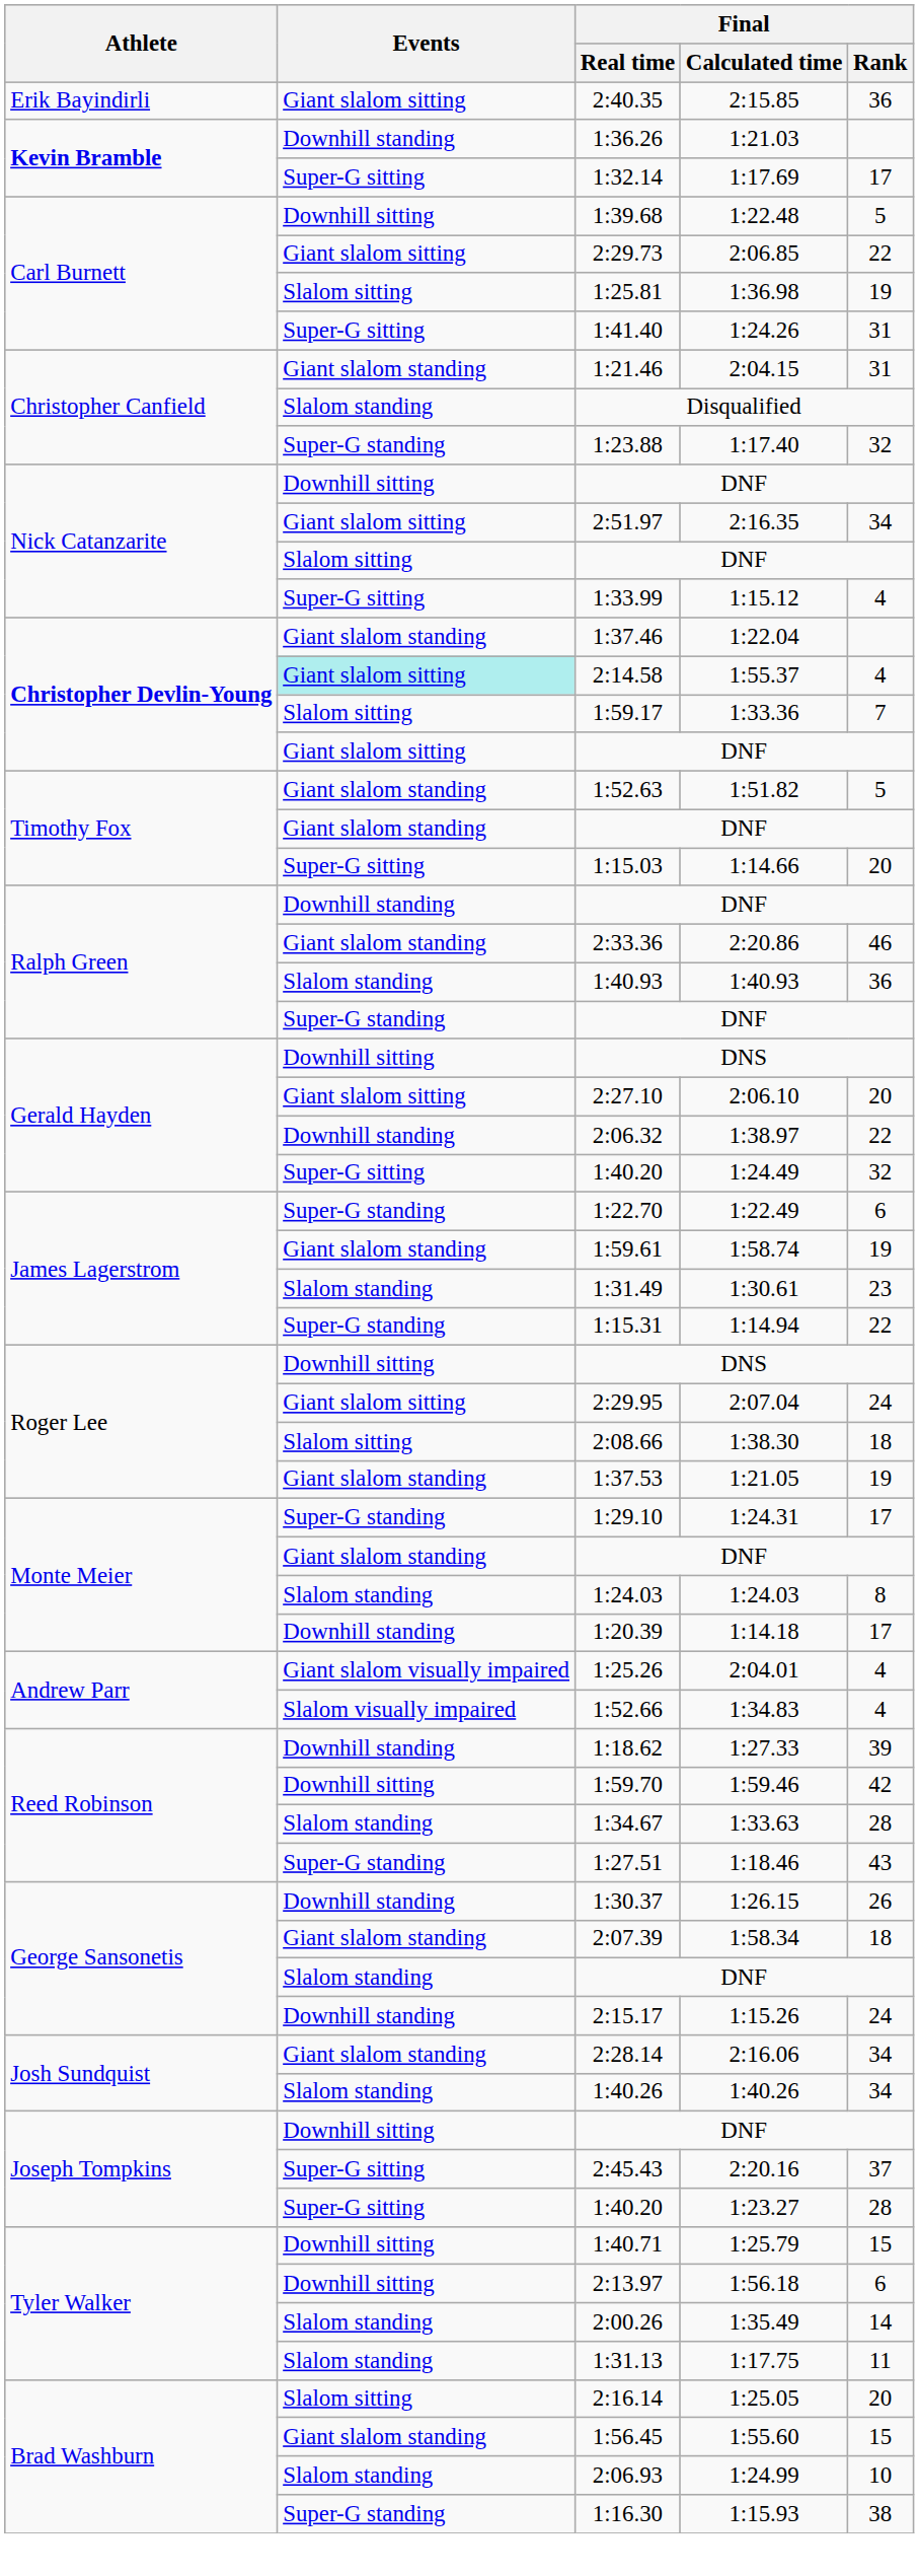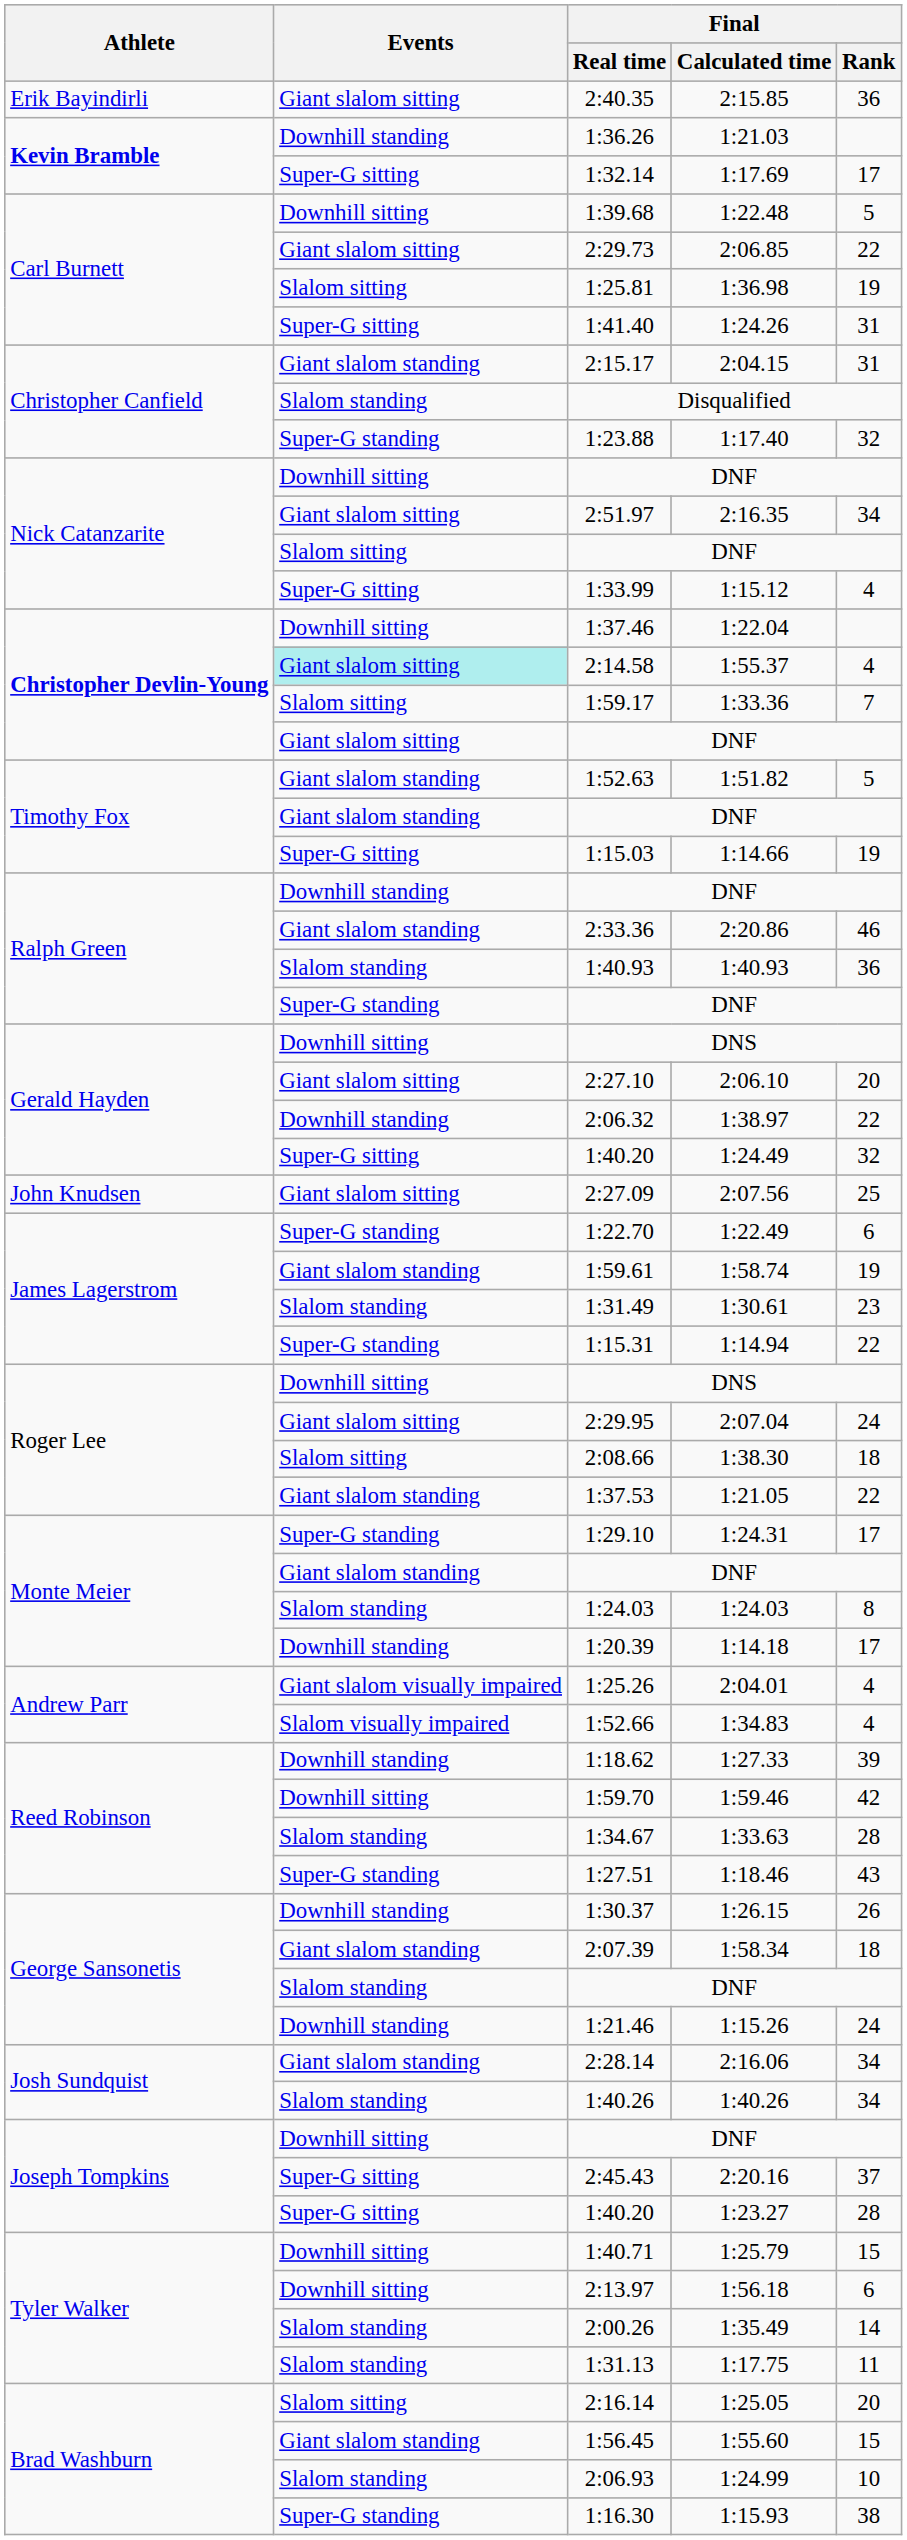 <table class="wikitable" style="font-size:90%">
 <tr>
 <th rowspan="2">Athlete</th>
 <th rowspan="2">Events</th>
 <th colspan="3">Final</th>
 </tr>
 <tr>
 <th>Real time</th>
 <th>Calculated time</th>
 <th>Rank</th>
 </tr>
 <tr>
 <td><a href='#'>Erik Bayindirli</a></td>
 <td><a href='#'>Giant slalom sitting</a></td>
 <td align="center">2:40.35</td>
 <td align="center">2:15.85</td>
 <td align="center">36</td>
 </tr>
 <tr>
 <td rowspan="2"><strong><a href='#'>Kevin Bramble</a></strong></td>
 <td><a href='#'>Downhill standing</a></td>
 <td align="center">1:36.26</td>
 <td align="center">1:21.03</td>
 <td align="center"></td>
 </tr>
 <tr>
 <td><a href='#'>Super-G sitting</a></td>
 <td align="center">1:32.14</td>
 <td align="center">1:17.69</td>
 <td align="center">17</td>
 </tr>
 <tr>
 <td rowspan="4"><a href='#'>Carl Burnett</a></td>
 <td><a href='#'>Downhill sitting</a></td>
 <td align="center">1:39.68</td>
 <td align="center">1:22.48</td>
 <td align="center">5</td>
 </tr>
 <tr>
 <td><a href='#'>Giant slalom sitting</a></td>
 <td align="center">2:29.73</td>
 <td align="center">2:06.85</td>
 <td align="center">22</td>
 </tr>
 <tr>
 <td><a href='#'>Slalom sitting</a></td>
 <td align="center">1:25.81</td>
 <td align="center">1:36.98</td>
 <td align="center">19</td>
 </tr>
 <tr>
 <td><a href='#'>Super-G sitting</a></td>
 <td align="center">1:41.40</td>
 <td align="center">1:24.26</td>
 <td align="center">31</td>
 </tr>
 <tr>
 <td rowspan="3"><a href='#'>Christopher Canfield</a></td>
 <td><a href='#'>Giant slalom standing</a></td>
-<td align="center">1:21.46</td>
+<td align="center">2:15.17</td>
 <td align="center">2:04.15</td>
 <td align="center">31</td>
 </tr>
 <tr>
 <td><a href='#'>Slalom standing</a></td>
 <td align="center" colspan="3">Disqualified</td>
 </tr>
 <tr>
 <td><a href='#'>Super-G standing</a></td>
 <td align="center">1:23.88</td>
 <td align="center">1:17.40</td>
 <td align="center">32</td>
 </tr>
 <tr>
 <td rowspan="4"><a href='#'>Nick Catanzarite</a></td>
 <td><a href='#'>Downhill sitting</a></td>
 <td align="center" colspan="3">DNF</td>
 </tr>
 <tr>
 <td><a href='#'>Giant slalom sitting</a></td>
 <td align="center">2:51.97</td>
 <td align="center">2:16.35</td>
 <td align="center">34</td>
 </tr>
 <tr>
 <td><a href='#'>Slalom sitting</a></td>
 <td align="center" colspan="3">DNF</td>
 </tr>
 <tr>
 <td><a href='#'>Super-G sitting</a></td>
 <td align="center">1:33.99</td>
 <td align="center">1:15.12</td>
 <td align="center">4</td>
 </tr>
 <tr>
 <td rowspan="4"><strong><a href='#'>Christopher Devlin-Young</a></strong></td>
-<td><a href='#'>Giant slalom standing</a></td>
+<td><a href='#'>Downhill sitting</a></td>
 <td align="center">1:37.46</td>
 <td align="center">1:22.04</td>
 <td align="center"></td>
 </tr>
 <tr>
 <td style="background: paleturquoise;"><a href='#'>Giant slalom sitting</a></td>
 <td align="center">2:14.58</td>
 <td align="center">1:55.37</td>
 <td align="center">4</td>
 </tr>
 <tr>
 <td><a href='#'>Slalom sitting</a></td>
 <td align="center">1:59.17</td>
 <td align="center">1:33.36</td>
 <td align="center">7</td>
 </tr>
 <tr>
 <td><a href='#'>Giant slalom sitting</a></td>
 <td align="center" colspan="3">DNF</td>
 </tr>
 <tr>
 <td rowspan="3"><a href='#'>Timothy Fox</a></td>
 <td><a href='#'>Giant slalom standing</a></td>
 <td align="center">1:52.63</td>
 <td align="center">1:51.82</td>
 <td align="center">5</td>
 </tr>
 <tr>
 <td><a href='#'>Giant slalom standing</a></td>
 <td align="center" colspan="3">DNF</td>
 </tr>
 <tr>
 <td><a href='#'>Super-G sitting</a></td>
 <td align="center">1:15.03</td>
 <td align="center">1:14.66</td>
-<td align="center">20</td>
+<td align="center">19</td>
 </tr>
 <tr>
 <td rowspan="4"><a href='#'>Ralph Green</a></td>
 <td><a href='#'>Downhill standing</a></td>
 <td align="center" colspan="3">DNF</td>
 </tr>
 <tr>
 <td><a href='#'>Giant slalom standing</a></td>
 <td align="center">2:33.36</td>
 <td align="center">2:20.86</td>
 <td align="center">46</td>
 </tr>
 <tr>
 <td><a href='#'>Slalom standing</a></td>
 <td align="center">1:40.93</td>
 <td align="center">1:40.93</td>
 <td align="center">36</td>
 </tr>
 <tr>
 <td><a href='#'>Super-G standing</a></td>
 <td align="center" colspan="3">DNF</td>
 </tr>
 <tr>
 <td rowspan="4"><a href='#'>Gerald Hayden</a></td>
 <td><a href='#'>Downhill sitting</a></td>
 <td align="center" colspan="3">DNS</td>
 </tr>
 <tr>
 <td><a href='#'>Giant slalom sitting</a></td>
 <td align="center">2:27.10</td>
 <td align="center">2:06.10</td>
 <td align="center">20</td>
 </tr>
 <tr>
 <td><a href='#'>Downhill standing</a></td>
 <td align="center">2:06.32</td>
 <td align="center">1:38.97</td>
 <td align="center">22</td>
 </tr>
 <tr>
 <td><a href='#'>Super-G sitting</a></td>
 <td align="center">1:40.20</td>
 <td align="center">1:24.49</td>
 <td align="center">32</td>
+</tr>
+<tr>
+<td><a href='#'>John Knudsen</a></td>
+<td><a href='#'>Giant slalom sitting</a></td>
+<td align="center">2:27.09</td>
+<td align="center">2:07.56</td>
+<td align="center">25</td>
 </tr>
 <tr>
 <td rowspan="4"><a href='#'>James Lagerstrom</a></td>
 <td><a href='#'>Super-G standing</a></td>
 <td align="center">1:22.70</td>
 <td align="center">1:22.49</td>
 <td align="center">6</td>
 </tr>
 <tr>
 <td><a href='#'>Giant slalom standing</a></td>
 <td align="center">1:59.61</td>
 <td align="center">1:58.74</td>
 <td align="center">19</td>
 </tr>
 <tr>
 <td><a href='#'>Slalom standing</a></td>
 <td align="center">1:31.49</td>
 <td align="center">1:30.61</td>
 <td align="center">23</td>
 </tr>
 <tr>
 <td><a href='#'>Super-G standing</a></td>
 <td align="center">1:15.31</td>
 <td align="center">1:14.94</td>
 <td align="center">22</td>
 </tr>
 <tr>
 <td rowspan="4">Roger Lee</td>
 <td><a href='#'>Downhill sitting</a></td>
 <td align="center" colspan="3">DNS</td>
 </tr>
 <tr>
 <td><a href='#'>Giant slalom sitting</a></td>
 <td align="center">2:29.95</td>
 <td align="center">2:07.04</td>
 <td align="center">24</td>
 </tr>
 <tr>
 <td><a href='#'>Slalom sitting</a></td>
 <td align="center">2:08.66</td>
 <td align="center">1:38.30</td>
 <td align="center">18</td>
 </tr>
 <tr>
 <td><a href='#'>Giant slalom standing</a></td>
 <td align="center">1:37.53</td>
 <td align="center">1:21.05</td>
-<td align="center">19</td>
+<td align="center">22</td>
 </tr>
 <tr>
 <td rowspan="4"><a href='#'>Monte Meier</a></td>
 <td><a href='#'>Super-G standing</a></td>
 <td align="center">1:29.10</td>
 <td align="center">1:24.31</td>
 <td align="center">17</td>
 </tr>
 <tr>
 <td><a href='#'>Giant slalom standing</a></td>
 <td align="center" colspan="3">DNF</td>
 </tr>
 <tr>
 <td><a href='#'>Slalom standing</a></td>
 <td align="center">1:24.03</td>
 <td align="center">1:24.03</td>
 <td align="center">8</td>
 </tr>
 <tr>
 <td><a href='#'>Downhill standing</a></td>
 <td align="center">1:20.39</td>
 <td align="center">1:14.18</td>
 <td align="center">17</td>
 </tr>
 <tr>
 <td rowspan="2"><a href='#'>Andrew Parr</a></td>
 <td><a href='#'>Giant slalom visually impaired</a></td>
 <td align="center">1:25.26</td>
 <td align="center">2:04.01</td>
 <td align="center">4</td>
 </tr>
 <tr>
 <td><a href='#'>Slalom visually impaired</a></td>
 <td align="center">1:52.66</td>
 <td align="center">1:34.83</td>
 <td align="center">4</td>
 </tr>
 <tr>
 <td rowspan="4"><a href='#'>Reed Robinson</a></td>
 <td><a href='#'>Downhill standing</a></td>
 <td align="center">1:18.62</td>
 <td align="center">1:27.33</td>
 <td align="center">39</td>
 </tr>
 <tr>
 <td><a href='#'>Downhill sitting</a></td>
 <td align="center">1:59.70</td>
 <td align="center">1:59.46</td>
 <td align="center">42</td>
 </tr>
 <tr>
 <td><a href='#'>Slalom standing</a></td>
 <td align="center">1:34.67</td>
 <td align="center">1:33.63</td>
 <td align="center">28</td>
 </tr>
 <tr>
 <td><a href='#'>Super-G standing</a></td>
 <td align="center">1:27.51</td>
 <td align="center">1:18.46</td>
 <td align="center">43</td>
 </tr>
 <tr>
 <td rowspan="4"><a href='#'>George Sansonetis</a></td>
 <td><a href='#'>Downhill standing</a></td>
 <td align="center">1:30.37</td>
 <td align="center">1:26.15</td>
 <td align="center">26</td>
 </tr>
 <tr>
 <td><a href='#'>Giant slalom standing</a></td>
 <td align="center">2:07.39</td>
 <td align="center">1:58.34</td>
 <td align="center">18</td>
 </tr>
 <tr>
 <td><a href='#'>Slalom standing</a></td>
 <td align="center" colspan="3">DNF</td>
 </tr>
 <tr>
 <td><a href='#'>Downhill standing</a></td>
-<td align="center">2:15.17</td>
+<td align="center">1:21.46</td>
 <td align="center">1:15.26</td>
 <td align="center">24</td>
 </tr>
 <tr>
 <td rowspan="2"><a href='#'>Josh Sundquist</a></td>
 <td><a href='#'>Giant slalom standing</a></td>
 <td align="center">2:28.14</td>
 <td align="center">2:16.06</td>
 <td align="center">34</td>
 </tr>
 <tr>
 <td><a href='#'>Slalom standing</a></td>
 <td align="center">1:40.26</td>
 <td align="center">1:40.26</td>
 <td align="center">34</td>
 </tr>
 <tr>
 <td rowspan="3"><a href='#'>Joseph Tompkins</a></td>
 <td><a href='#'>Downhill sitting</a></td>
 <td align="center" colspan="3">DNF</td>
 </tr>
 <tr>
 <td><a href='#'>Super-G sitting</a></td>
 <td align="center">2:45.43</td>
 <td align="center">2:20.16</td>
 <td align="center">37</td>
 </tr>
 <tr>
 <td><a href='#'>Super-G sitting</a></td>
 <td align="center">1:40.20</td>
 <td align="center">1:23.27</td>
 <td align="center">28</td>
 </tr>
 <tr>
 <td rowspan="4"><a href='#'>Tyler Walker</a></td>
 <td><a href='#'>Downhill sitting</a></td>
 <td align="center">1:40.71</td>
 <td align="center">1:25.79</td>
 <td align="center">15</td>
 </tr>
 <tr>
 <td><a href='#'>Downhill sitting</a></td>
 <td align="center">2:13.97</td>
 <td align="center">1:56.18</td>
 <td align="center">6</td>
 </tr>
 <tr>
 <td><a href='#'>Slalom standing</a></td>
 <td align="center">2:00.26</td>
 <td align="center">1:35.49</td>
 <td align="center">14</td>
 </tr>
 <tr>
 <td><a href='#'>Slalom standing</a></td>
 <td align="center">1:31.13</td>
 <td align="center">1:17.75</td>
 <td align="center">11</td>
 </tr>
 <tr>
 <td rowspan="4"><a href='#'>Brad Washburn</a></td>
 <td><a href='#'>Slalom sitting</a></td>
 <td align="center">2:16.14</td>
 <td align="center">1:25.05</td>
 <td align="center">20</td>
 </tr>
 <tr>
 <td><a href='#'>Giant slalom standing</a></td>
 <td align="center">1:56.45</td>
 <td align="center">1:55.60</td>
 <td align="center">15</td>
 </tr>
 <tr>
 <td><a href='#'>Slalom standing</a></td>
 <td align="center">2:06.93</td>
 <td align="center">1:24.99</td>
 <td align="center">10</td>
 </tr>
 <tr>
 <td><a href='#'>Super-G standing</a></td>
 <td align="center">1:16.30</td>
 <td align="center">1:15.93</td>
 <td align="center">38</td>
 </tr>
 </table>
